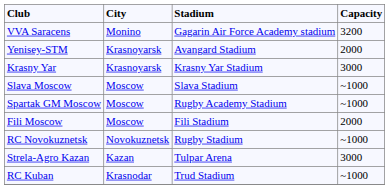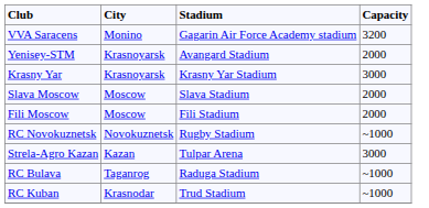 <table bgcolor="#f7f8ff" cellpadding="3" cellspacing="0" border="1" style="font-size: 95%; border: gray solid 1px; border-collapse: collapse;">
 <tr>
 <td><strong>Club</strong></td>
 <td><strong>City</strong></td>
 <td><strong>Stadium</strong></td>
 <td><strong>Capacity</strong></td>
 </tr>
 <tr>
 <td><a href='#'>VVA Saracens</a></td>
 <td><a href='#'>Monino</a></td>
 <td><a href='#'>Gagarin Air Force Academy stadium</a></td>
 <td>3200</td>
 </tr>
 <tr>
 <td><a href='#'>Yenisey-STM</a></td>
 <td><a href='#'>Krasnoyarsk</a></td>
 <td><a href='#'>Avangard Stadium</a></td>
 <td>2000</td>
 </tr>
 <tr>
 <td><a href='#'>Krasny Yar</a></td>
 <td><a href='#'>Krasnoyarsk</a></td>
 <td><a href='#'>Krasny Yar Stadium</a></td>
 <td>3000</td>
 </tr>
 <tr>
 <td><a href='#'>Slava Moscow</a></td>
 <td><a href='#'>Moscow</a></td>
 <td><a href='#'>Slava Stadium</a></td>
-<td>~1000</td>
-</tr>
-<tr>
-<td><a href='#'>Spartak GM Moscow</a></td>
-<td><a href='#'>Moscow</a></td>
-<td><a href='#'>Rugby Academy Stadium</a></td>
-<td>~1000</td>
+<td>2000</td>
 </tr>
 <tr>
 <td><a href='#'>Fili Moscow</a></td>
 <td><a href='#'>Moscow</a></td>
 <td><a href='#'>Fili Stadium</a></td>
 <td>2000</td>
 </tr>
 <tr>
 <td><a href='#'>RC Novokuznetsk</a></td>
 <td><a href='#'>Novokuznetsk</a></td>
 <td><a href='#'>Rugby Stadium</a></td>
 <td>~1000</td>
 </tr>
 <tr>
 <td><a href='#'>Strela-Agro Kazan</a></td>
 <td><a href='#'>Kazan</a></td>
 <td><a href='#'>Tulpar Arena</a></td>
 <td>3000</td>
 </tr>
 <tr>
+<td><a href='#'>RC Bulava</a></td>
+<td><a href='#'>Taganrog</a></td>
+<td><a href='#'>Raduga Stadium</a></td>
+<td>~1000</td>
+</tr>
+<tr>
 <td><a href='#'>RC Kuban</a></td>
 <td><a href='#'>Krasnodar</a></td>
 <td><a href='#'>Trud Stadium</a></td>
 <td>~1000</td>
 </tr>
 <tr>
 </tr>
 </table>
